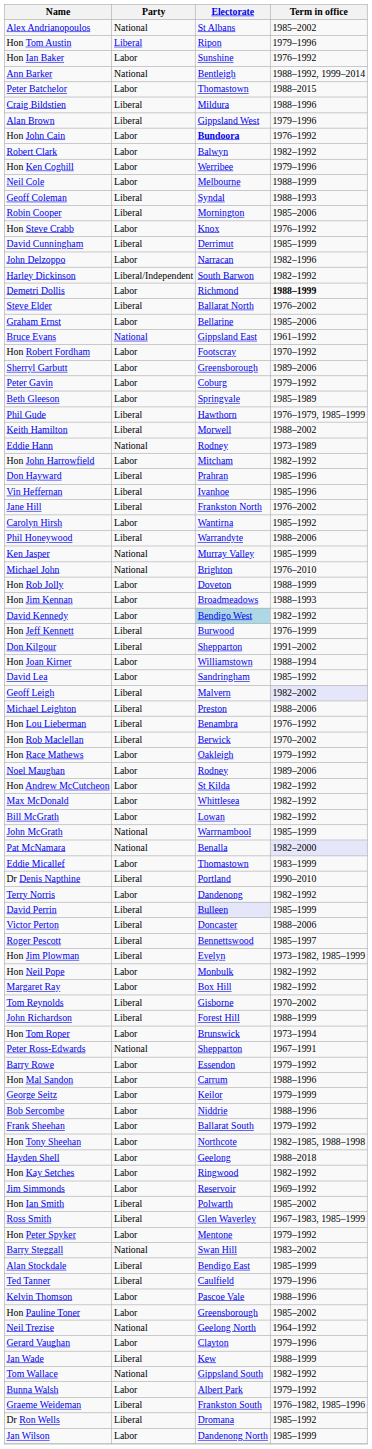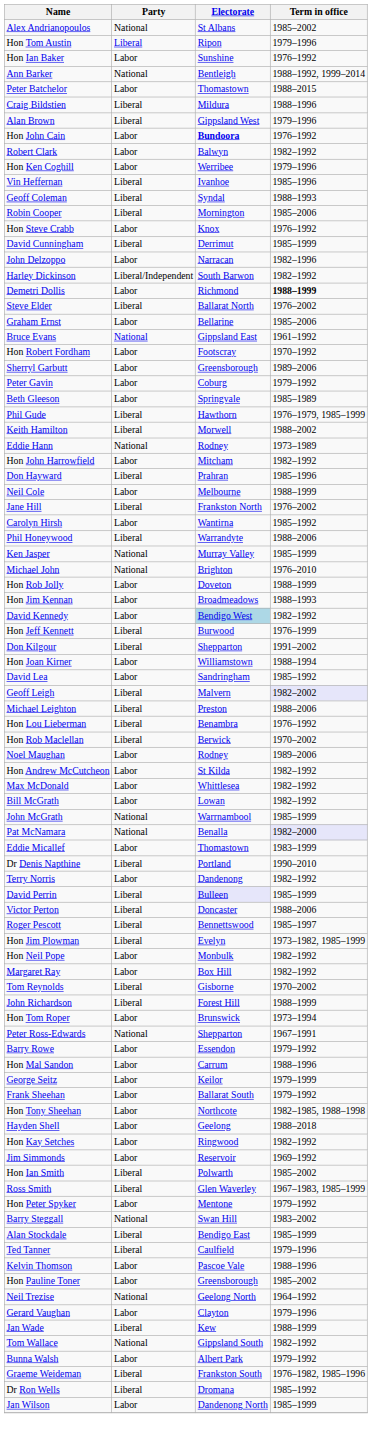 <table class="wikitable sortable">
 <tr>
 <th><strong>Name</strong></th>
 <th><strong>Party</strong></th>
 <th><strong><a href='#'>Electorate</a></strong></th>
 <th><strong>Term in office</strong></th>
 </tr>
 <tr>
 <td><a href='#'>Alex Andrianopoulos</a></td>
 <td>National</td>
 <td><a href='#'>St Albans</a></td>
 <td>1985–2002</td>
 </tr>
 <tr>
 <td>Hon <a href='#'>Tom Austin</a></td>
 <td><a href='#'>Liberal</a></td>
 <td><a href='#'>Ripon</a></td>
 <td>1979–1996</td>
 </tr>
 <tr>
 <td>Hon <a href='#'>Ian Baker</a></td>
 <td>Labor</td>
 <td><a href='#'>Sunshine</a></td>
 <td>1976–1992</td>
 </tr>
 <tr>
 <td><a href='#'>Ann Barker</a></td>
 <td>National</td>
 <td><a href='#'>Bentleigh</a></td>
 <td>1988–1992, 1999–2014</td>
 </tr>
 <tr>
 <td><a href='#'>Peter Batchelor</a> </td>
 <td>Labor</td>
 <td><a href='#'>Thomastown</a></td>
 <td>1988–2015</td>
 </tr>
 <tr>
 <td><a href='#'>Craig Bildstien</a></td>
 <td>Liberal</td>
 <td><a href='#'>Mildura</a></td>
 <td>1988–1996</td>
 </tr>
 <tr>
 <td><a href='#'>Alan Brown</a></td>
 <td>Liberal</td>
 <td><a href='#'>Gippsland West</a></td>
 <td>1979–1996</td>
 </tr>
 <tr>
 <td>Hon <a href='#'>John Cain</a></td>
 <td>Labor</td>
 <td><strong><a href='#'>Bundoora</a></strong></td>
 <td>1976–1992</td>
 </tr>
 <tr>
 <td><a href='#'>Robert Clark</a></td>
 <td>Labor</td>
 <td><a href='#'>Balwyn</a></td>
 <td>1982–1992</td>
 </tr>
 <tr>
 <td>Hon <a href='#'>Ken Coghill</a></td>
 <td>Labor</td>
 <td><a href='#'>Werribee</a></td>
 <td>1979–1996</td>
 </tr>
 <tr>
-<td><a href='#'>Neil Cole</a></td>
-<td>Labor</td>
-<td><a href='#'>Melbourne</a></td>
-<td>1988–1999</td>
+<td><a href='#'>Vin Heffernan</a></td>
+<td>Liberal</td>
+<td><a href='#'>Ivanhoe</a></td>
+<td>1985–1996</td>
 </tr>
 <tr>
 <td><a href='#'>Geoff Coleman</a></td>
 <td>Liberal</td>
 <td><a href='#'>Syndal</a></td>
 <td>1988–1993</td>
 </tr>
 <tr>
 <td><a href='#'>Robin Cooper</a></td>
 <td>Liberal</td>
 <td><a href='#'>Mornington</a></td>
 <td>1985–2006</td>
 </tr>
 <tr>
 <td>Hon <a href='#'>Steve Crabb</a></td>
 <td>Labor</td>
 <td><a href='#'>Knox</a></td>
 <td>1976–1992</td>
 </tr>
 <tr>
 <td><a href='#'>David Cunningham</a></td>
 <td>Liberal</td>
 <td><a href='#'>Derrimut</a></td>
 <td>1985–1999</td>
 </tr>
 <tr>
 <td><a href='#'>John Delzoppo</a></td>
 <td>Labor</td>
 <td><a href='#'>Narracan</a></td>
 <td>1982–1996</td>
 </tr>
 <tr>
 <td><a href='#'>Harley Dickinson</a></td>
 <td>Liberal/Independent </td>
 <td><a href='#'>South Barwon</a></td>
 <td>1982–1992</td>
 </tr>
 <tr>
 <td><a href='#'>Demetri Dollis</a></td>
 <td>Labor</td>
 <td><a href='#'>Richmond</a></td>
 <td><strong>1988–1999</strong></td>
 </tr>
 <tr>
 <td><a href='#'>Steve Elder</a></td>
 <td>Liberal</td>
 <td><a href='#'>Ballarat North</a></td>
 <td>1976–2002</td>
 </tr>
 <tr>
 <td><a href='#'>Graham Ernst</a></td>
 <td>Labor</td>
 <td><a href='#'>Bellarine</a></td>
 <td>1985–2006</td>
 </tr>
 <tr>
 <td><a href='#'>Bruce Evans</a></td>
 <td><a href='#'>National</a></td>
 <td><a href='#'>Gippsland East</a></td>
 <td>1961–1992</td>
 </tr>
 <tr>
 <td>Hon <a href='#'>Robert Fordham</a></td>
 <td>Labor</td>
 <td><a href='#'>Footscray</a></td>
 <td>1970–1992</td>
 </tr>
 <tr>
 <td><a href='#'>Sherryl Garbutt</a> </td>
 <td>Labor</td>
 <td><a href='#'>Greensborough</a></td>
 <td>1989–2006</td>
 </tr>
 <tr>
 <td><a href='#'>Peter Gavin</a></td>
 <td>Labor</td>
 <td><a href='#'>Coburg</a></td>
 <td>1979–1992</td>
 </tr>
 <tr>
 <td><a href='#'>Beth Gleeson</a> </td>
 <td>Labor</td>
 <td><a href='#'>Springvale</a></td>
 <td>1985–1989</td>
 </tr>
 <tr>
 <td><a href='#'>Phil Gude</a></td>
 <td>Liberal</td>
 <td><a href='#'>Hawthorn</a></td>
 <td>1976–1979, 1985–1999</td>
 </tr>
 <tr>
 <td><a href='#'>Keith Hamilton</a></td>
 <td>Liberal</td>
 <td><a href='#'>Morwell</a></td>
 <td>1988–2002</td>
 </tr>
 <tr>
 <td><a href='#'>Eddie Hann</a> </td>
 <td>National</td>
 <td><a href='#'>Rodney</a></td>
 <td>1973–1989</td>
 </tr>
 <tr>
 <td>Hon <a href='#'>John Harrowfield</a></td>
 <td>Labor</td>
 <td><a href='#'>Mitcham</a></td>
 <td>1982–1992</td>
 </tr>
 <tr>
 <td><a href='#'>Don Hayward</a></td>
 <td>Liberal</td>
 <td><a href='#'>Prahran</a></td>
 <td>1985–1996</td>
 </tr>
 <tr>
-<td><a href='#'>Vin Heffernan</a></td>
-<td>Liberal</td>
-<td><a href='#'>Ivanhoe</a></td>
-<td>1985–1996</td>
+<td><a href='#'>Neil Cole</a></td>
+<td>Labor</td>
+<td><a href='#'>Melbourne</a></td>
+<td>1988–1999</td>
 </tr>
 <tr>
 <td><a href='#'>Jane Hill</a></td>
 <td>Liberal</td>
 <td><a href='#'>Frankston North</a></td>
 <td>1976–2002</td>
 </tr>
 <tr>
 <td><a href='#'>Carolyn Hirsh</a></td>
 <td>Labor</td>
 <td><a href='#'>Wantirna</a></td>
 <td>1985–1992</td>
 </tr>
 <tr>
 <td><a href='#'>Phil Honeywood</a></td>
 <td>Liberal</td>
 <td><a href='#'>Warrandyte</a></td>
 <td>1988–2006</td>
 </tr>
 <tr>
 <td><a href='#'>Ken Jasper</a></td>
 <td>National</td>
 <td><a href='#'>Murray Valley</a></td>
 <td>1985–1999</td>
 </tr>
 <tr>
 <td><a href='#'>Michael John</a></td>
 <td>National</td>
 <td><a href='#'>Brighton</a></td>
 <td>1976–2010</td>
 </tr>
 <tr>
 <td>Hon <a href='#'>Rob Jolly</a></td>
 <td>Labor</td>
 <td><a href='#'>Doveton</a></td>
 <td>1988–1999</td>
 </tr>
 <tr>
 <td>Hon <a href='#'>Jim Kennan</a></td>
 <td>Labor</td>
 <td><a href='#'>Broadmeadows</a></td>
 <td>1988–1993</td>
 </tr>
 <tr>
 <td><a href='#'>David Kennedy</a></td>
 <td>Labor</td>
 <td style="background: lightblue;"><a href='#'>Bendigo West</a></td>
 <td>1982–1992</td>
 </tr>
 <tr>
 <td>Hon <a href='#'>Jeff Kennett</a></td>
 <td>Liberal</td>
 <td><a href='#'>Burwood</a></td>
 <td>1976–1999</td>
 </tr>
 <tr>
 <td><a href='#'>Don Kilgour</a> </td>
 <td>Liberal</td>
 <td><a href='#'>Shepparton</a></td>
 <td>1991–2002</td>
 </tr>
 <tr>
 <td>Hon <a href='#'>Joan Kirner</a></td>
 <td>Labor</td>
 <td><a href='#'>Williamstown</a></td>
 <td>1988–1994</td>
 </tr>
 <tr>
 <td><a href='#'>David Lea</a></td>
 <td>Labor</td>
 <td><a href='#'>Sandringham</a></td>
 <td>1985–1992</td>
 </tr>
 <tr>
 <td><a href='#'>Geoff Leigh</a></td>
 <td>Liberal</td>
 <td><a href='#'>Malvern</a></td>
 <td style="background: lavender;">1982–2002</td>
 </tr>
 <tr>
 <td><a href='#'>Michael Leighton</a></td>
 <td>Liberal</td>
 <td><a href='#'>Preston</a></td>
 <td>1988–2006</td>
 </tr>
 <tr>
 <td>Hon <a href='#'>Lou Lieberman</a></td>
 <td>Liberal</td>
 <td><a href='#'>Benambra</a></td>
 <td>1976–1992</td>
 </tr>
 <tr>
 <td>Hon <a href='#'>Rob Maclellan</a></td>
 <td>Liberal</td>
 <td><a href='#'>Berwick</a></td>
 <td>1970–2002</td>
-</tr>
-<tr>
-<td>Hon <a href='#'>Race Mathews</a></td>
-<td>Labor</td>
-<td><a href='#'>Oakleigh</a></td>
-<td>1979–1992</td>
 </tr>
 <tr>
 <td><a href='#'>Noel Maughan</a> </td>
 <td>Labor</td>
 <td><a href='#'>Rodney</a></td>
 <td>1989–2006</td>
 </tr>
 <tr>
 <td>Hon <a href='#'>Andrew McCutcheon</a></td>
 <td>Labor</td>
 <td><a href='#'>St Kilda</a></td>
 <td>1982–1992</td>
 </tr>
 <tr>
 <td><a href='#'>Max McDonald</a></td>
 <td>Labor</td>
 <td><a href='#'>Whittlesea</a></td>
 <td>1982–1992</td>
 </tr>
 <tr>
 <td><a href='#'>Bill McGrath</a></td>
 <td>Labor</td>
 <td><a href='#'>Lowan</a></td>
 <td>1982–1992</td>
 </tr>
 <tr>
 <td><a href='#'>John McGrath</a></td>
 <td>National</td>
 <td><a href='#'>Warrnambool</a></td>
 <td>1985–1999</td>
 </tr>
 <tr>
 <td><a href='#'>Pat McNamara</a></td>
 <td>National</td>
 <td><a href='#'>Benalla</a></td>
 <td style="background: lavender;">1982–2000</td>
 </tr>
 <tr>
 <td><a href='#'>Eddie Micallef</a></td>
 <td>Labor</td>
 <td><a href='#'>Thomastown</a></td>
 <td>1983–1999</td>
 </tr>
 <tr>
 <td>Dr <a href='#'>Denis Napthine</a></td>
 <td>Liberal</td>
 <td><a href='#'>Portland</a></td>
 <td>1990–2010</td>
 </tr>
 <tr>
 <td><a href='#'>Terry Norris</a></td>
 <td>Labor</td>
 <td><a href='#'>Dandenong</a></td>
 <td>1982–1992</td>
 </tr>
 <tr>
 <td><a href='#'>David Perrin</a></td>
 <td>Liberal</td>
 <td style="background: lavender;"><a href='#'>Bulleen</a></td>
 <td>1985–1999</td>
 </tr>
 <tr>
 <td><a href='#'>Victor Perton</a></td>
 <td>Liberal</td>
 <td><a href='#'>Doncaster</a></td>
 <td>1988–2006</td>
 </tr>
 <tr>
 <td><a href='#'>Roger Pescott</a></td>
 <td>Liberal</td>
 <td><a href='#'>Bennettswood</a></td>
 <td>1985–1997</td>
 </tr>
 <tr>
 <td>Hon <a href='#'>Jim Plowman</a></td>
 <td>Liberal</td>
 <td><a href='#'>Evelyn</a></td>
 <td>1973–1982, 1985–1999</td>
 </tr>
 <tr>
 <td>Hon <a href='#'>Neil Pope</a></td>
 <td>Labor</td>
 <td><a href='#'>Monbulk</a></td>
 <td>1982–1992</td>
 </tr>
 <tr>
 <td><a href='#'>Margaret Ray</a></td>
 <td>Labor</td>
 <td><a href='#'>Box Hill</a></td>
 <td>1982–1992</td>
 </tr>
 <tr>
 <td><a href='#'>Tom Reynolds</a></td>
 <td>Liberal</td>
 <td><a href='#'>Gisborne</a></td>
 <td>1970–2002</td>
 </tr>
 <tr>
 <td><a href='#'>John Richardson</a></td>
 <td>Liberal</td>
 <td><a href='#'>Forest Hill</a></td>
 <td>1988–1999</td>
 </tr>
 <tr>
 <td>Hon <a href='#'>Tom Roper</a></td>
 <td>Labor</td>
 <td><a href='#'>Brunswick</a></td>
 <td>1973–1994</td>
 </tr>
 <tr>
 <td><a href='#'>Peter Ross-Edwards</a> </td>
 <td>National</td>
 <td><a href='#'>Shepparton</a></td>
 <td>1967–1991</td>
 </tr>
 <tr>
 <td><a href='#'>Barry Rowe</a></td>
 <td>Labor</td>
 <td><a href='#'>Essendon</a></td>
 <td>1979–1992</td>
 </tr>
 <tr>
 <td>Hon <a href='#'>Mal Sandon</a></td>
 <td>Labor</td>
 <td><a href='#'>Carrum</a></td>
 <td>1988–1996</td>
 </tr>
 <tr>
 <td><a href='#'>George Seitz</a></td>
 <td>Labor</td>
 <td><a href='#'>Keilor</a></td>
 <td>1979–1999</td>
 </tr>
 <tr>
-<td><a href='#'>Bob Sercombe</a></td>
-<td>Labor</td>
-<td><a href='#'>Niddrie</a></td>
-<td>1988–1996</td>
-</tr>
-<tr>
 <td><a href='#'>Frank Sheehan</a></td>
 <td>Labor</td>
 <td><a href='#'>Ballarat South</a></td>
 <td>1979–1992</td>
 </tr>
 <tr>
 <td>Hon <a href='#'>Tony Sheehan</a></td>
 <td>Labor</td>
 <td><a href='#'>Northcote</a></td>
 <td>1982–1985, 1988–1998</td>
 </tr>
 <tr>
 <td><a href='#'>Hayden Shell</a></td>
 <td>Labor</td>
 <td><a href='#'>Geelong</a></td>
 <td>1988–2018</td>
 </tr>
 <tr>
 <td>Hon <a href='#'>Kay Setches</a></td>
 <td>Labor</td>
 <td><a href='#'>Ringwood</a></td>
 <td>1982–1992</td>
 </tr>
 <tr>
 <td><a href='#'>Jim Simmonds</a></td>
 <td>Labor</td>
 <td><a href='#'>Reservoir</a></td>
 <td>1969–1992</td>
 </tr>
 <tr>
 <td>Hon <a href='#'>Ian Smith</a></td>
 <td>Liberal</td>
 <td><a href='#'>Polwarth</a></td>
 <td>1985–2002</td>
 </tr>
 <tr>
 <td><a href='#'>Ross Smith</a></td>
 <td>Liberal</td>
 <td><a href='#'>Glen Waverley</a></td>
 <td>1967–1983, 1985–1999</td>
 </tr>
 <tr>
 <td>Hon <a href='#'>Peter Spyker</a></td>
 <td>Labor</td>
 <td><a href='#'>Mentone</a></td>
 <td>1979–1992</td>
 </tr>
 <tr>
 <td><a href='#'>Barry Steggall</a></td>
 <td>National</td>
 <td><a href='#'>Swan Hill</a></td>
 <td>1983–2002</td>
 </tr>
 <tr>
 <td><a href='#'>Alan Stockdale</a></td>
 <td>Liberal</td>
 <td><a href='#'>Bendigo East</a></td>
 <td>1985–1999</td>
 </tr>
 <tr>
 <td><a href='#'>Ted Tanner</a></td>
 <td>Liberal</td>
 <td><a href='#'>Caulfield</a></td>
 <td>1979–1996</td>
 </tr>
 <tr>
 <td><a href='#'>Kelvin Thomson</a></td>
 <td>Labor</td>
 <td><a href='#'>Pascoe Vale</a></td>
 <td>1988–1996</td>
 </tr>
 <tr>
 <td>Hon <a href='#'>Pauline Toner</a> </td>
 <td>Labor</td>
 <td><a href='#'>Greensborough</a></td>
 <td>1985–2002</td>
 </tr>
 <tr>
 <td><a href='#'>Neil Trezise</a></td>
 <td>National</td>
 <td><a href='#'>Geelong North</a></td>
 <td>1964–1992</td>
 </tr>
 <tr>
 <td><a href='#'>Gerard Vaughan</a></td>
 <td>Labor</td>
 <td><a href='#'>Clayton</a></td>
 <td>1979–1996</td>
 </tr>
 <tr>
 <td><a href='#'>Jan Wade</a></td>
 <td>Liberal</td>
 <td><a href='#'>Kew</a></td>
 <td>1988–1999</td>
 </tr>
 <tr>
 <td><a href='#'>Tom Wallace</a></td>
 <td>National</td>
 <td><a href='#'>Gippsland South</a></td>
 <td>1982–1992</td>
 </tr>
 <tr>
 <td><a href='#'>Bunna Walsh</a></td>
 <td>Labor</td>
 <td><a href='#'>Albert Park</a></td>
 <td>1979–1992</td>
 </tr>
 <tr>
 <td><a href='#'>Graeme Weideman</a></td>
 <td>Liberal</td>
 <td><a href='#'>Frankston South</a></td>
 <td>1976–1982, 1985–1996</td>
 </tr>
 <tr>
 <td>Dr <a href='#'>Ron Wells</a></td>
 <td>Liberal</td>
 <td><a href='#'>Dromana</a></td>
 <td>1985–1992</td>
 </tr>
 <tr>
 <td><a href='#'>Jan Wilson</a></td>
 <td>Labor</td>
 <td><a href='#'>Dandenong North</a></td>
 <td>1985–1999</td>
 </tr>
 <tr>
 </tr>
 </table>
